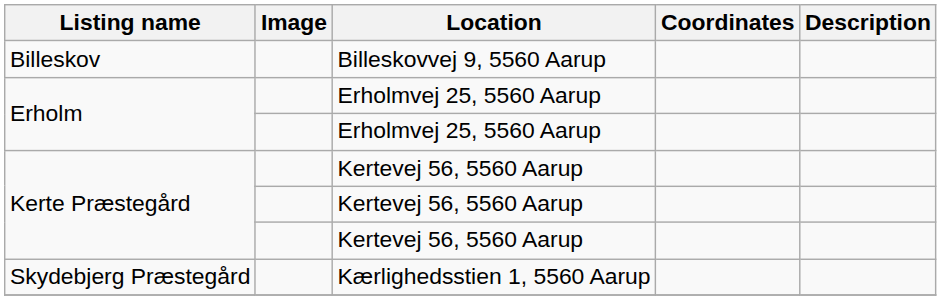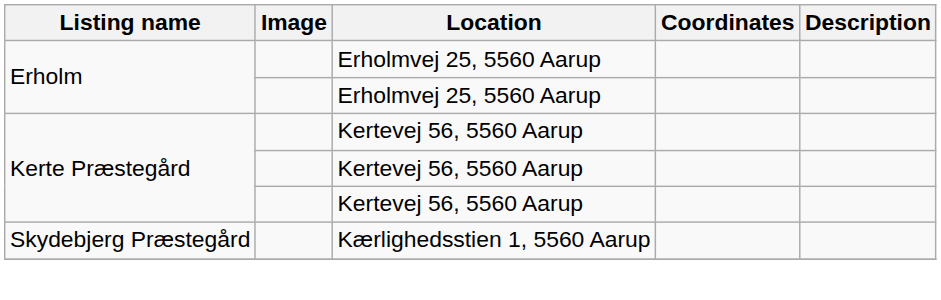 <table class="wikitable sortable">
 <tr>
 <th>Listing name</th>
 <th>Image</th>
 <th>Location</th>
 <th>Coordinates</th>
 <th>Description</th>
-</tr>
-<tr>
-<td>Billeskov</td>
-<td></td>
-<td>Billeskovvej 9, 5560 Aarup</td>
-<td></td>
-<td></td>
 </tr>
 <tr>
 <td rowspan="2">Erholm</td>
 <td></td>
 <td>Erholmvej 25, 5560 Aarup</td>
 <td></td>
 <td></td>
 </tr>
 <tr>
 <td></td>
 <td>Erholmvej 25, 5560 Aarup</td>
 <td></td>
 <td></td>
 </tr>
 <tr>
 <td rowspan="3">Kerte Præstegård</td>
 <td></td>
 <td>Kertevej 56, 5560 Aarup</td>
 <td></td>
 <td></td>
 </tr>
 <tr>
 <td></td>
 <td>Kertevej 56, 5560 Aarup</td>
 <td></td>
 <td></td>
 </tr>
 <tr>
 <td></td>
 <td>Kertevej 56, 5560 Aarup</td>
 <td></td>
 <td></td>
 </tr>
 <tr>
 <td>Skydebjerg Præstegård</td>
 <td></td>
 <td>Kærlighedsstien 1, 5560 Aarup</td>
 <td></td>
 <td></td>
 </tr>
 <tr>
 </tr>
 </table>
